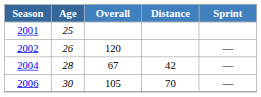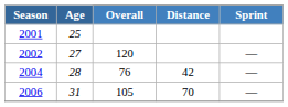 <table class="wikitable" style="font-size:95%; text-align:center; border:grey solid 1px; border-collapse:collapse; background:#ffffff;">
 <tr>
 <th style="background-color:#369; color:white; width:60px;" rowspan="2"> Season </th>
 <th style="background-color:#369; color:white; width:40px;" rowspan="2"> Age </th>
 </tr>
 <tr>
 <th style="background-color:#4180be; color:white; width:75px;">Overall</th>
 <th style="background-color:#4180be; color:white; width:75px;">Distance</th>
 <th style="background-color:#4180be; color:white; width:75px;">Sprint</th>
 </tr>
 <tr>
 <td><a href='#'>2001</a></td>
 <td><em>25</em></td>
 <td></td>
 <td></td>
 <td></td>
 </tr>
 <tr>
 <td><a href='#'>2002</a></td>
-<td><em>26</em></td>
+<td><em>27</em></td>
 <td>120</td>
 <td></td>
 <td>—</td>
 </tr>
 <tr>
 <td><a href='#'>2004</a></td>
 <td><em>28</em></td>
-<td>67</td>
+<td>76</td>
 <td>42</td>
 <td>—</td>
 </tr>
 <tr>
 <td><a href='#'>2006</a></td>
-<td><em>30</em></td>
+<td><em>31</em></td>
 <td>105</td>
 <td>70</td>
 <td>—</td>
 </tr>
 <tr>
 </tr>
 </table>
